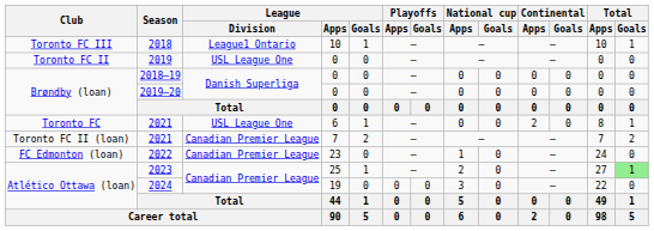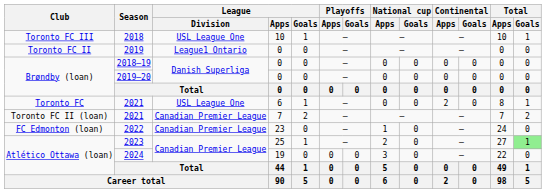 <table class="wikitable" style="text-align:center">
 <tr>
 <th rowspan="2">Club</th>
 <th rowspan="2">Season</th>
 <th colspan="3">League</th>
 <th colspan="2">Playoffs</th>
 <th colspan="2">National cup</th>
 <th colspan="2">Continental</th>
 <th colspan="2">Total</th>
 </tr>
 <tr>
 <th>Division</th>
 <th>Apps</th>
 <th>Goals</th>
 <th>Apps</th>
 <th>Goals</th>
 <th>Apps</th>
 <th>Goals</th>
 <th>Apps</th>
 <th>Goals</th>
 <th>Apps</th>
 <th>Goals</th>
 </tr>
 <tr>
 <td><a href='#'>Toronto FC III</a></td>
 <td><a href='#'>2018</a></td>
-<td><a href='#'>League1 Ontario</a></td>
+<td><a href='#'>USL League One</a></td>
 <td>10</td>
 <td>1</td>
 <td colspan="2">–</td>
 <td colspan="2">–</td>
 <td colspan="2">–</td>
 <td>10</td>
 <td>1</td>
 </tr>
 <tr>
 <td><a href='#'>Toronto FC II</a></td>
 <td><a href='#'>2019</a></td>
-<td><a href='#'>USL League One</a></td>
+<td><a href='#'>League1 Ontario</a></td>
 <td>0</td>
 <td>0</td>
 <td colspan="2">–</td>
 <td colspan="2">–</td>
 <td colspan="2">–</td>
 <td>0</td>
 <td>0</td>
 </tr>
 <tr>
 <td rowspan="3"><a href='#'>Brøndby</a> (loan)</td>
 <td><a href='#'>2018–19</a></td>
 <td rowspan="2"><a href='#'>Danish Superliga</a></td>
 <td>0</td>
 <td>0</td>
 <td colspan="2">–</td>
 <td>0</td>
 <td>0</td>
 <td>0</td>
 <td>0</td>
 <td>0</td>
 <td>0</td>
 </tr>
 <tr>
 <td><a href='#'>2019–20</a></td>
 <td>0</td>
 <td>0</td>
 <td colspan="2">–</td>
 <td>0</td>
 <td>0</td>
 <td>0</td>
 <td>0</td>
 <td>0</td>
 <td>0</td>
 </tr>
 <tr>
 <th colspan="2">Total</th>
 <th>0</th>
 <th>0</th>
 <th>0</th>
 <th>0</th>
 <th>0</th>
 <th>0</th>
 <th>0</th>
 <th>0</th>
 <th>0</th>
 <th>0</th>
 </tr>
 <tr>
 <td><a href='#'>Toronto FC</a></td>
 <td><a href='#'>2021</a></td>
 <td><a href='#'>USL League One</a></td>
 <td>6</td>
 <td>1</td>
 <td colspan="2">—</td>
 <td>0</td>
 <td>0</td>
 <td>2</td>
 <td>0</td>
 <td>8</td>
 <td>1</td>
 </tr>
 <tr>
 <td>Toronto FC II (loan)</td>
 <td><a href='#'>2021</a></td>
 <td><a href='#'>Canadian Premier League</a></td>
 <td>7</td>
 <td>2</td>
 <td colspan="2">–</td>
 <td colspan="2">–</td>
 <td colspan="2">–</td>
 <td>7</td>
 <td>2</td>
 </tr>
 <tr>
 <td><a href='#'>FC Edmonton</a> (loan)</td>
 <td><a href='#'>2022</a></td>
 <td><a href='#'>Canadian Premier League</a></td>
 <td>23</td>
 <td>0</td>
 <td colspan="2">—</td>
 <td>1</td>
 <td>0</td>
 <td colspan="2">—</td>
 <td>24</td>
 <td>0</td>
 </tr>
 <tr>
 <td rowspan=3><a href='#'>Atlético Ottawa</a> (loan)</td>
 <td><a href='#'>2023</a></td>
 <td rowspan=2><a href='#'>Canadian Premier League</a></td>
 <td>25</td>
 <td>1</td>
 <td colspan="2">—</td>
 <td>2</td>
 <td>0</td>
 <td colspan="2">—</td>
 <td>27</td>
 <td style="background: lightgreen;">1</td>
 </tr>
 <tr>
 <td><a href='#'>2024</a></td>
 <td>19</td>
 <td>0</td>
 <td>0</td>
 <td>0</td>
 <td>3</td>
 <td>0</td>
 <td colspan="2">—</td>
 <td>22</td>
 <td>0</td>
 </tr>
 <tr>
 <th colspan="2">Total</th>
 <th>44</th>
 <th>1</th>
 <th>0</th>
 <th>0</th>
 <th>5</th>
 <th>0</th>
 <th>0</th>
 <th>0</th>
 <th>49</th>
 <th>1</th>
 </tr>
 <tr>
 <th colspan="3">Career total</th>
 <th>90</th>
 <th>5</th>
 <th>0</th>
 <th>0</th>
 <th>6</th>
 <th>0</th>
 <th>2</th>
 <th>0</th>
 <th>98</th>
 <th>5</th>
 </tr>
 </table>
